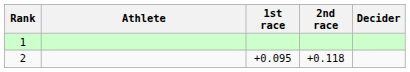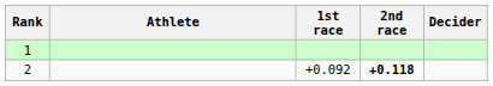 <table class=wikitable style="text-align:center">
 <tr>
 <th width=40>Rank</th>
 <th width=250>Athlete</th>
 <th width=60>1st race</th>
 <th width=60>2nd race</th>
 <th width=60>Decider</th>
 </tr>
 <tr bgcolor="ccffcc">
 <td>1</td>
 <td align=left></td>
 <td></td>
 <td></td>
 <td></td>
 </tr>
 <tr>
 <td>2</td>
 <td align=left></td>
-<td>+0.095</td>
-<td>+0.118</td>
+<td>+0.092</td>
+<td><strong>+0.118</strong></td>
 <td></td>
 </tr>
 </table>
